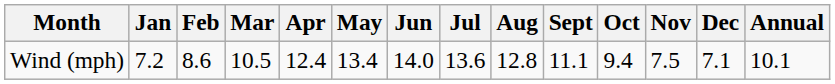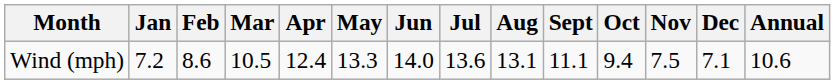 <table class="wikitable">
 <tr>
 <th>Month</th>
 <th>Jan</th>
 <th>Feb</th>
 <th>Mar</th>
 <th>Apr</th>
 <th>May</th>
 <th>Jun</th>
 <th>Jul</th>
 <th>Aug</th>
 <th>Sept</th>
 <th>Oct</th>
 <th>Nov</th>
 <th>Dec</th>
 <th>Annual</th>
 </tr>
 <tr>
 <td>Wind (mph)</td>
 <td>7.2</td>
 <td>8.6</td>
 <td>10.5</td>
 <td>12.4</td>
-<td>13.4</td>
+<td>13.3</td>
 <td>14.0</td>
 <td>13.6</td>
-<td>12.8</td>
+<td>13.1</td>
 <td>11.1</td>
 <td>9.4</td>
 <td>7.5</td>
 <td>7.1</td>
-<td>10.1</td>
+<td>10.6</td>
 </tr>
 </table>
